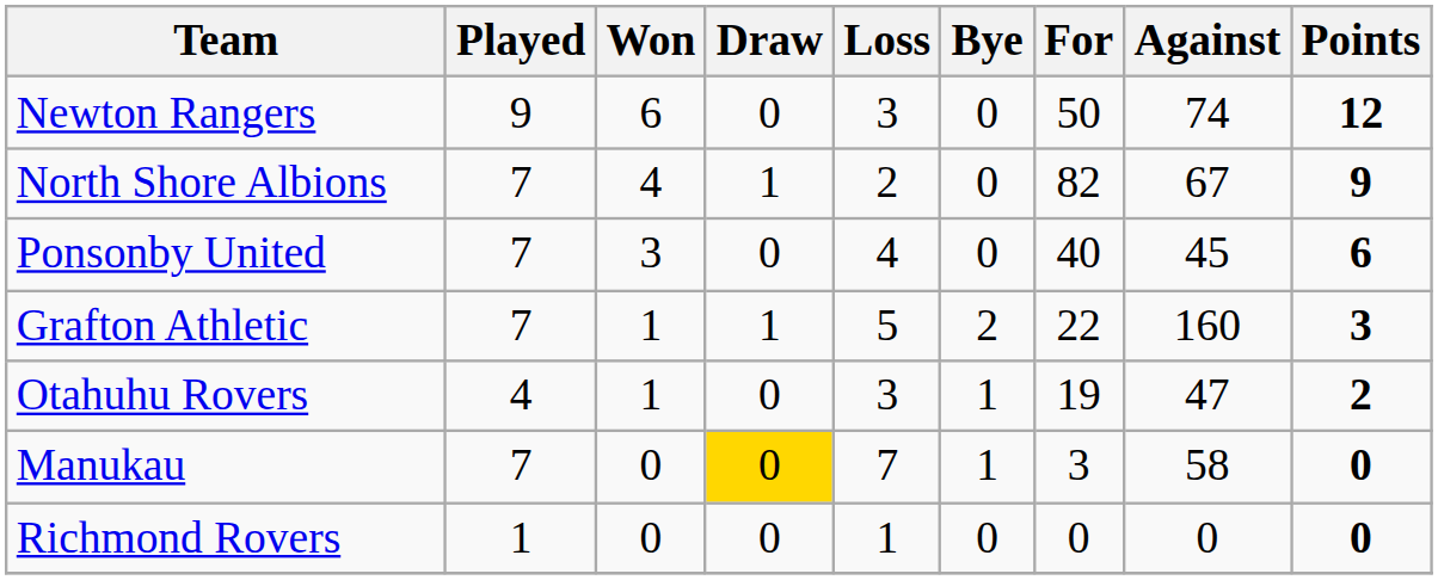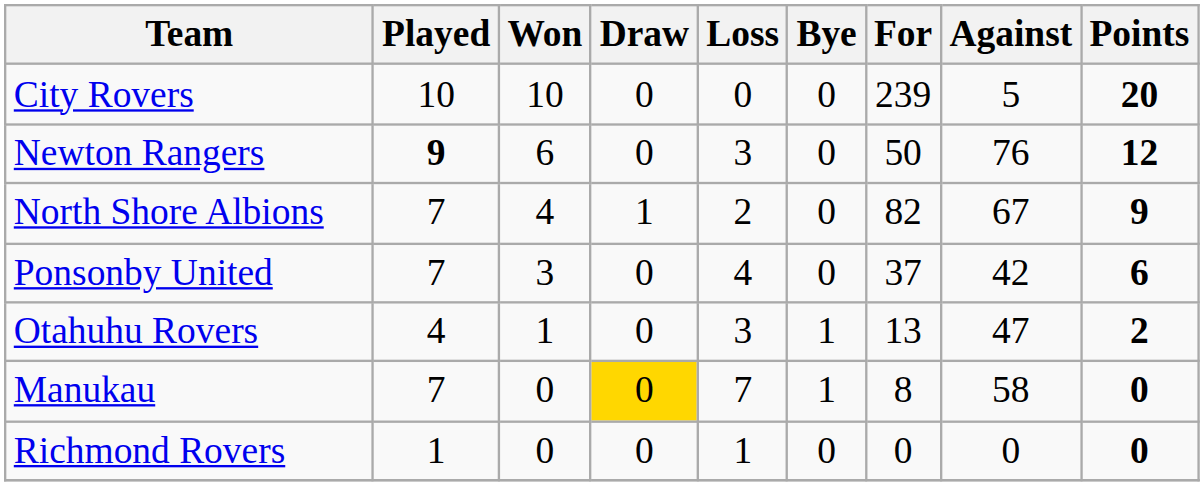 <table class="wikitable" style="text-align:center;">
 <tr>
 <th width=150>Team</th>
 <th width=20 abbr="Played">Played</th>
 <th width=20 abbr="Won">Won</th>
 <th width=20 abbr="Drawn">Draw</th>
 <th width=20 abbr="Lost">Loss</th>
 <th width=20 abbr="Bye">Bye</th>
 <th width=20 abbr="For">For</th>
 <th width=20 abbr="Against">Against</th>
 <th width=20 abbr="Points">Points</th>
 </tr>
 <tr>
+<td style="text-align:left;"><a href='#'>City Rovers</a></td>
+<td>10</td>
+<td>10</td>
+<td>0</td>
+<td>0</td>
+<td>0</td>
+<td>239</td>
+<td>5</td>
+<td><strong>20</strong></td>
+</tr>
+<tr>
 <td style="text-align:left;"><a href='#'>Newton Rangers</a></td>
-<td>9</td>
+<td><strong>9</strong></td>
 <td>6</td>
 <td>0</td>
 <td>3</td>
 <td>0</td>
 <td>50</td>
-<td>74</td>
+<td>76</td>
 <td><strong>12</strong></td>
 </tr>
 <tr>
 <td style="text-align:left;"><a href='#'>North Shore Albions</a></td>
 <td>7</td>
 <td>4</td>
 <td>1</td>
 <td>2</td>
 <td>0</td>
 <td>82</td>
 <td>67</td>
 <td><strong>9</strong></td>
 </tr>
 <tr>
 <td style="text-align:left;"><a href='#'>Ponsonby United</a></td>
 <td>7</td>
 <td>3</td>
 <td>0</td>
 <td>4</td>
 <td>0</td>
-<td>40</td>
-<td>45</td>
+<td>37</td>
+<td>42</td>
 <td><strong>6</strong></td>
-</tr>
-<tr>
-<td style="text-align:left;"><a href='#'>Grafton Athletic</a></td>
-<td>7</td>
-<td>1</td>
-<td>1</td>
-<td>5</td>
-<td>2</td>
-<td>22</td>
-<td>160</td>
-<td><strong>3</strong></td>
 </tr>
 <tr>
 <td style="text-align:left;"><a href='#'>Otahuhu Rovers</a></td>
 <td>4</td>
 <td>1</td>
 <td>0</td>
 <td>3</td>
 <td>1</td>
-<td>19</td>
+<td>13</td>
 <td>47</td>
 <td><strong>2</strong></td>
 </tr>
 <tr>
 <td style="text-align:left;"><a href='#'>Manukau</a></td>
 <td>7</td>
 <td>0</td>
 <td style="background: gold;">0</td>
 <td>7</td>
 <td>1</td>
-<td>3</td>
+<td>8</td>
 <td>58</td>
 <td><strong>0</strong></td>
 </tr>
 <tr>
 <td style="text-align:left;"><a href='#'>Richmond Rovers</a></td>
 <td>1</td>
 <td>0</td>
 <td>0</td>
 <td>1</td>
 <td>0</td>
 <td>0</td>
 <td>0</td>
 <td><strong>0</strong></td>
 </tr>
 <tr>
 </tr>
 </table>
